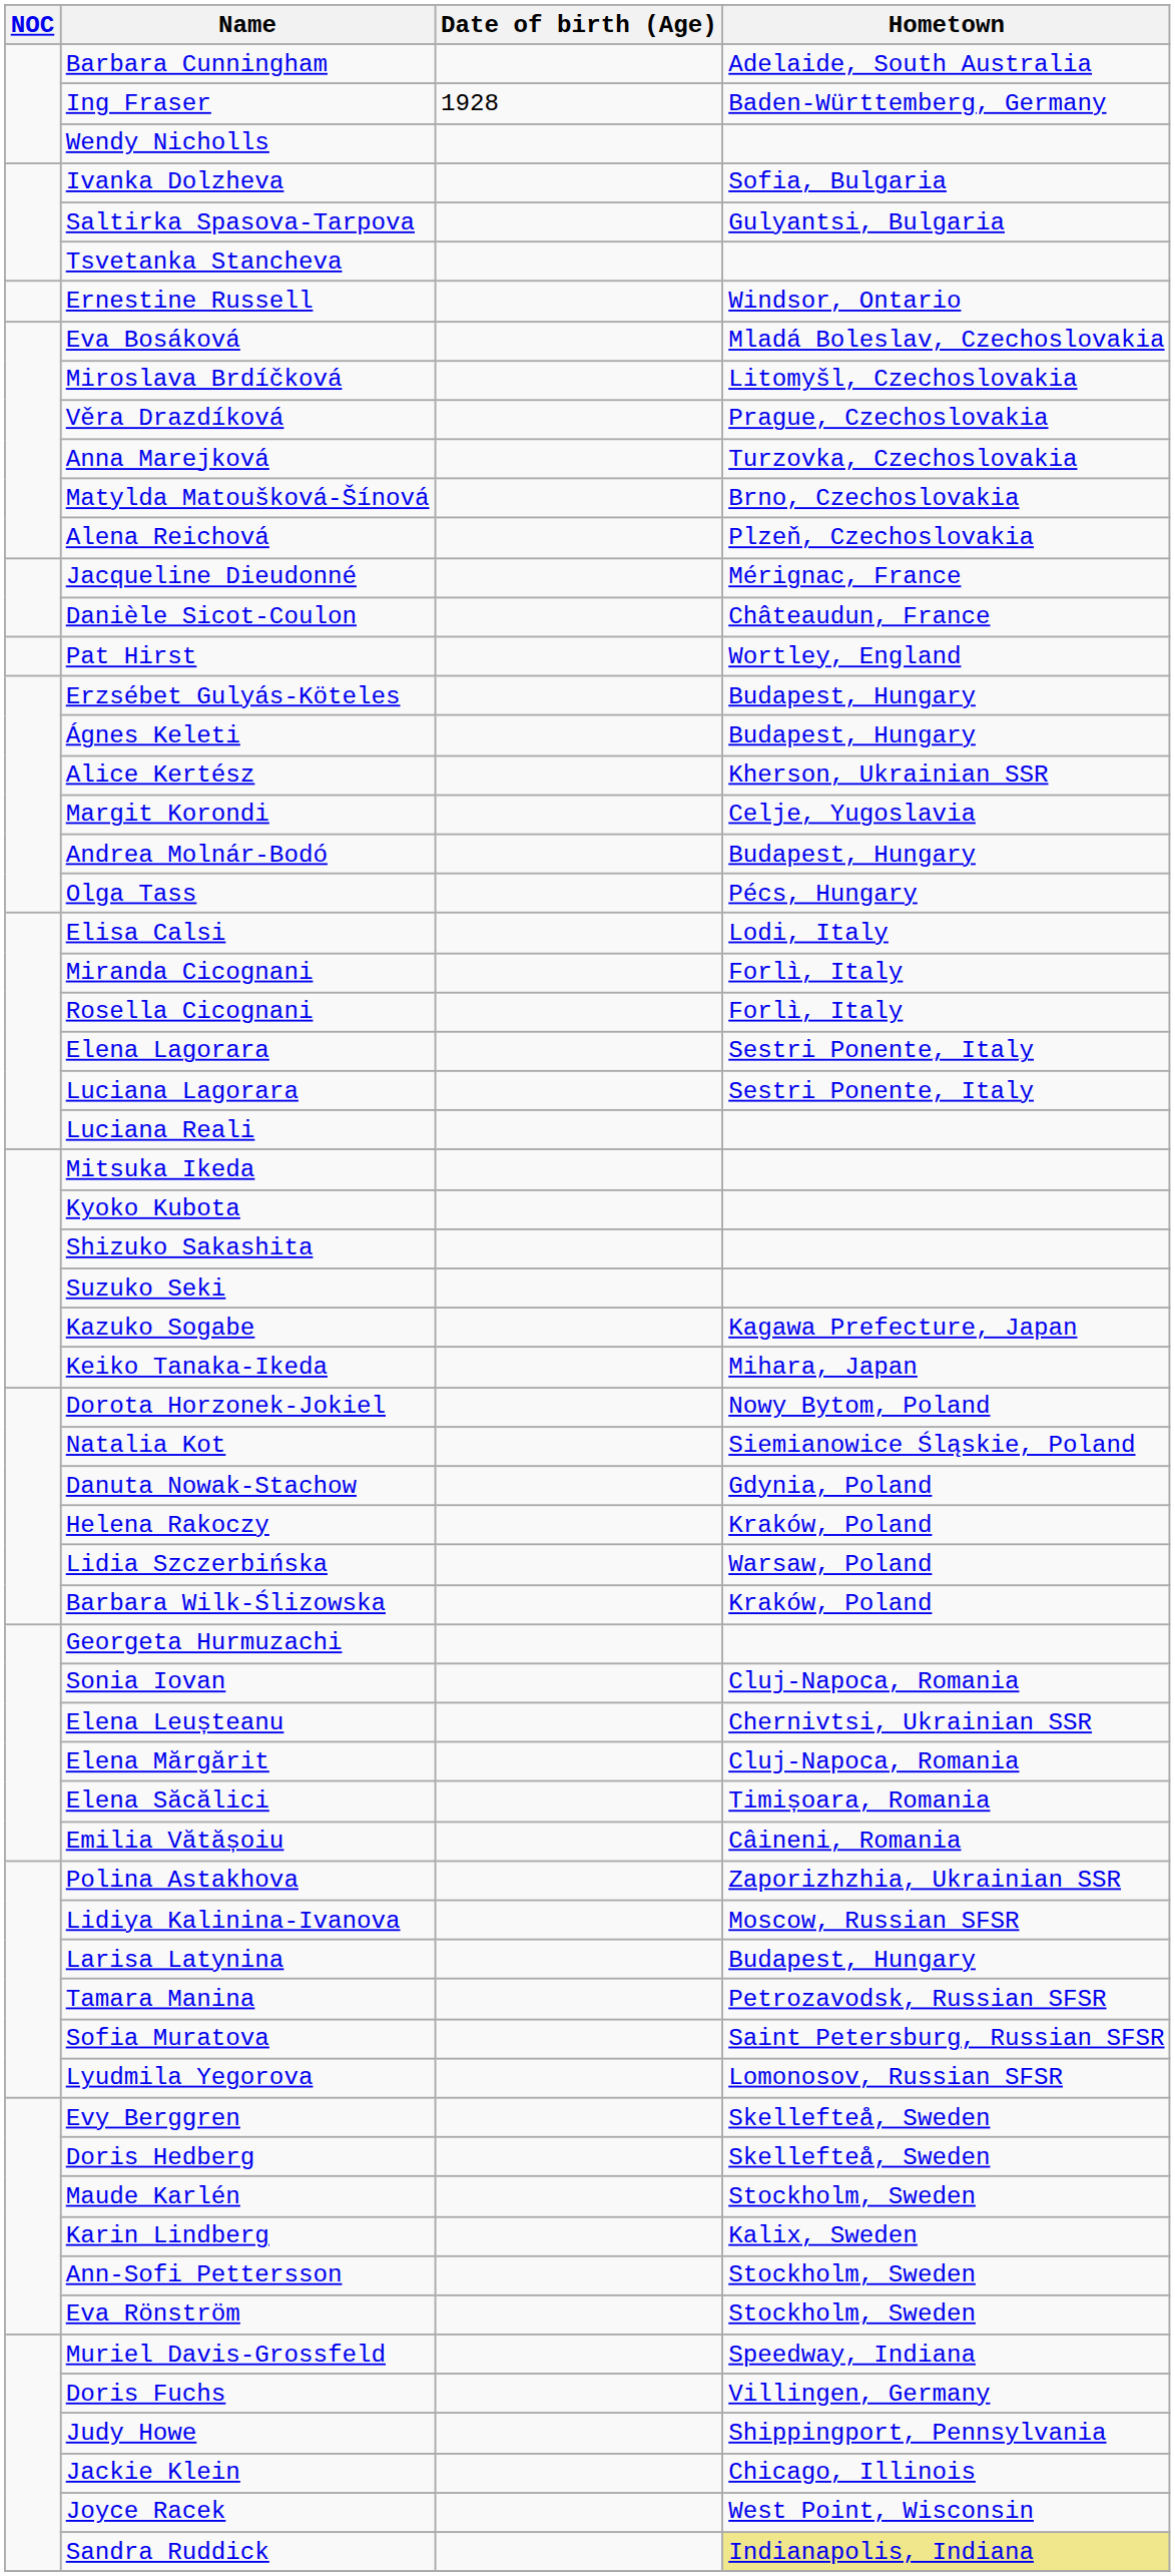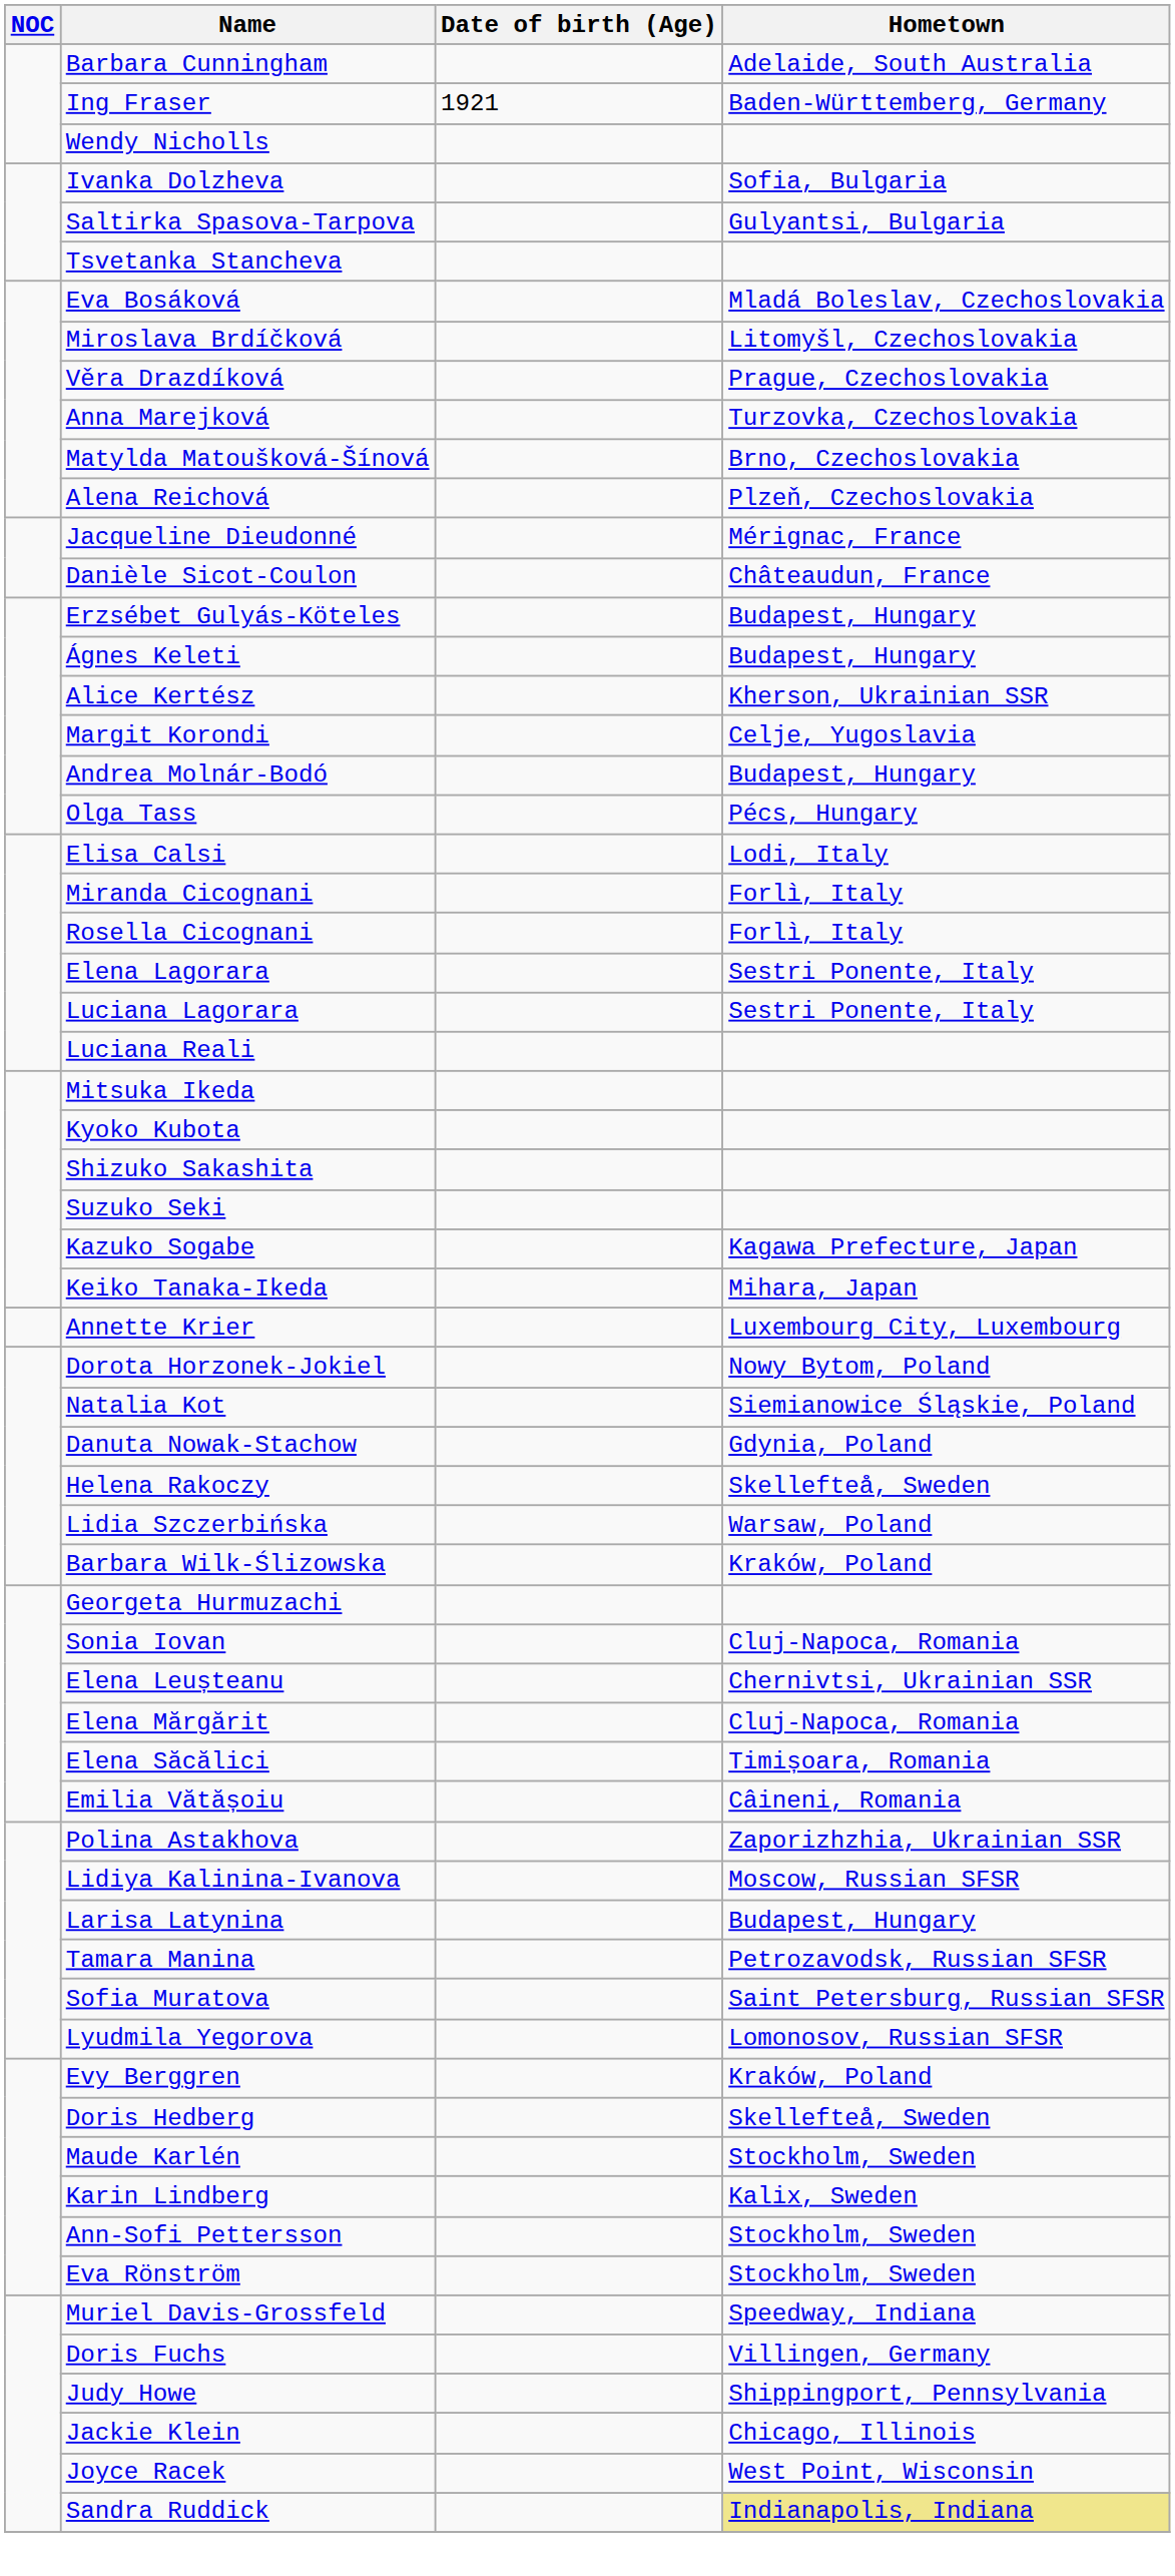 <table class="wikitable sortable">
 <tr>
 <th><a href='#'>NOC</a></th>
 <th>Name</th>
 <th>Date of birth (Age)</th>
 <th>Hometown</th>
 </tr>
 <tr>
 <td rowspan="3"></td>
 <td><a href='#'>Barbara Cunningham</a></td>
 <td></td>
 <td><a href='#'>Adelaide, South Australia</a></td>
 </tr>
 <tr>
 <td><a href='#'>Ing Fraser</a></td>
-<td>1928</td>
+<td>1921</td>
 <td><a href='#'>Baden-Württemberg, Germany</a></td>
 </tr>
 <tr>
 <td><a href='#'>Wendy Nicholls</a></td>
 <td></td>
 <td></td>
 </tr>
 <tr>
 <td rowspan="3"></td>
 <td><a href='#'>Ivanka Dolzheva</a></td>
 <td></td>
 <td><a href='#'>Sofia, Bulgaria</a></td>
 </tr>
 <tr>
 <td><a href='#'>Saltirka Spasova-Tarpova</a></td>
 <td></td>
 <td><a href='#'>Gulyantsi, Bulgaria</a></td>
 </tr>
 <tr>
 <td><a href='#'>Tsvetanka Stancheva</a></td>
 <td></td>
 <td></td>
-</tr>
-<tr>
-<td></td>
-<td><a href='#'>Ernestine Russell</a></td>
-<td></td>
-<td><a href='#'>Windsor, Ontario</a></td>
 </tr>
 <tr>
 <td rowspan="6"></td>
 <td><a href='#'>Eva Bosáková</a></td>
 <td></td>
 <td><a href='#'>Mladá Boleslav, Czechoslovakia</a></td>
 </tr>
 <tr>
 <td><a href='#'>Miroslava Brdíčková</a></td>
 <td></td>
 <td><a href='#'>Litomyšl, Czechoslovakia</a></td>
 </tr>
 <tr>
 <td><a href='#'>Věra Drazdíková</a></td>
 <td></td>
 <td><a href='#'>Prague, Czechoslovakia</a></td>
 </tr>
 <tr>
 <td><a href='#'>Anna Marejková</a></td>
 <td></td>
 <td><a href='#'>Turzovka, Czechoslovakia</a></td>
 </tr>
 <tr>
 <td><a href='#'>Matylda Matoušková-Šínová</a></td>
 <td></td>
 <td><a href='#'>Brno, Czechoslovakia</a></td>
 </tr>
 <tr>
 <td><a href='#'>Alena Reichová</a></td>
 <td></td>
 <td><a href='#'>Plzeň, Czechoslovakia</a></td>
 </tr>
 <tr>
 <td rowspan="2"></td>
 <td><a href='#'>Jacqueline Dieudonné</a></td>
 <td></td>
 <td><a href='#'>Mérignac, France</a></td>
 </tr>
 <tr>
 <td><a href='#'>Danièle Sicot-Coulon</a></td>
 <td></td>
 <td><a href='#'>Châteaudun, France</a></td>
-</tr>
-<tr>
-<td></td>
-<td><a href='#'>Pat Hirst</a></td>
-<td></td>
-<td><a href='#'>Wortley, England</a></td>
 </tr>
 <tr>
 <td rowspan="6"></td>
 <td><a href='#'>Erzsébet Gulyás-Köteles</a></td>
 <td></td>
 <td><a href='#'>Budapest, Hungary</a></td>
 </tr>
 <tr>
 <td><a href='#'>Ágnes Keleti</a></td>
 <td></td>
 <td><a href='#'>Budapest, Hungary</a></td>
 </tr>
 <tr>
 <td><a href='#'>Alice Kertész</a></td>
 <td></td>
 <td><a href='#'>Kherson, Ukrainian SSR</a></td>
 </tr>
 <tr>
 <td><a href='#'>Margit Korondi</a></td>
 <td></td>
 <td><a href='#'>Celje, Yugoslavia</a></td>
 </tr>
 <tr>
 <td><a href='#'>Andrea Molnár-Bodó</a></td>
 <td></td>
 <td><a href='#'>Budapest, Hungary</a></td>
 </tr>
 <tr>
 <td><a href='#'>Olga Tass</a></td>
 <td></td>
 <td><a href='#'>Pécs, Hungary</a></td>
 </tr>
 <tr>
 <td rowspan="6"></td>
 <td><a href='#'>Elisa Calsi</a></td>
 <td></td>
 <td><a href='#'>Lodi, Italy</a></td>
 </tr>
 <tr>
 <td><a href='#'>Miranda Cicognani</a></td>
 <td></td>
 <td><a href='#'>Forlì, Italy</a></td>
 </tr>
 <tr>
 <td><a href='#'>Rosella Cicognani</a></td>
 <td></td>
 <td><a href='#'>Forlì, Italy</a></td>
 </tr>
 <tr>
 <td><a href='#'>Elena Lagorara</a></td>
 <td></td>
 <td><a href='#'>Sestri Ponente, Italy</a></td>
 </tr>
 <tr>
 <td><a href='#'>Luciana Lagorara</a></td>
 <td></td>
 <td><a href='#'>Sestri Ponente, Italy</a></td>
 </tr>
 <tr>
 <td><a href='#'>Luciana Reali</a></td>
 <td></td>
 <td></td>
 </tr>
 <tr>
 <td rowspan="6"></td>
 <td><a href='#'>Mitsuka Ikeda</a></td>
 <td></td>
 <td></td>
 </tr>
 <tr>
 <td><a href='#'>Kyoko Kubota</a></td>
 <td></td>
 <td></td>
 </tr>
 <tr>
 <td><a href='#'>Shizuko Sakashita</a></td>
 <td></td>
 <td></td>
 </tr>
 <tr>
 <td><a href='#'>Suzuko Seki</a></td>
 <td></td>
 <td></td>
 </tr>
 <tr>
 <td><a href='#'>Kazuko Sogabe</a></td>
 <td></td>
 <td><a href='#'>Kagawa Prefecture, Japan</a></td>
 </tr>
 <tr>
 <td><a href='#'>Keiko Tanaka-Ikeda</a></td>
 <td></td>
 <td><a href='#'>Mihara, Japan</a></td>
 </tr>
 <tr>
+<td></td>
+<td><a href='#'>Annette Krier</a></td>
+<td></td>
+<td><a href='#'>Luxembourg City, Luxembourg</a></td>
+</tr>
+<tr>
 <td rowspan="6"></td>
 <td><a href='#'>Dorota Horzonek-Jokiel</a></td>
 <td></td>
 <td><a href='#'>Nowy Bytom, Poland</a></td>
 </tr>
 <tr>
 <td><a href='#'>Natalia Kot</a></td>
 <td></td>
 <td><a href='#'>Siemianowice Śląskie, Poland</a></td>
 </tr>
 <tr>
 <td><a href='#'>Danuta Nowak-Stachow</a></td>
 <td></td>
 <td><a href='#'>Gdynia, Poland</a></td>
 </tr>
 <tr>
 <td><a href='#'>Helena Rakoczy</a></td>
 <td></td>
-<td><a href='#'>Kraków, Poland</a></td>
+<td><a href='#'>Skellefteå, Sweden</a></td>
 </tr>
 <tr>
 <td><a href='#'>Lidia Szczerbińska</a></td>
 <td></td>
 <td><a href='#'>Warsaw, Poland</a></td>
 </tr>
 <tr>
 <td><a href='#'>Barbara Wilk-Ślizowska</a></td>
 <td></td>
 <td><a href='#'>Kraków, Poland</a></td>
 </tr>
 <tr>
 <td rowspan="6"></td>
 <td><a href='#'>Georgeta Hurmuzachi</a></td>
 <td></td>
 <td></td>
 </tr>
 <tr>
 <td><a href='#'>Sonia Iovan</a></td>
 <td></td>
 <td><a href='#'>Cluj-Napoca, Romania</a></td>
 </tr>
 <tr>
 <td><a href='#'>Elena Leușteanu</a></td>
 <td></td>
 <td><a href='#'>Chernivtsi, Ukrainian SSR</a></td>
 </tr>
 <tr>
 <td><a href='#'>Elena Mărgărit</a></td>
 <td></td>
 <td><a href='#'>Cluj-Napoca, Romania</a></td>
 </tr>
 <tr>
 <td><a href='#'>Elena Săcălici</a></td>
 <td></td>
 <td><a href='#'>Timișoara, Romania</a></td>
 </tr>
 <tr>
 <td><a href='#'>Emilia Vătășoiu</a></td>
 <td></td>
 <td><a href='#'>Câineni, Romania</a></td>
 </tr>
 <tr>
 <td rowspan="6"></td>
 <td><a href='#'>Polina Astakhova</a></td>
 <td></td>
 <td><a href='#'>Zaporizhzhia, Ukrainian SSR</a></td>
 </tr>
 <tr>
 <td><a href='#'>Lidiya Kalinina-Ivanova</a></td>
 <td></td>
 <td><a href='#'>Moscow, Russian SFSR</a></td>
 </tr>
 <tr>
 <td><a href='#'>Larisa Latynina</a></td>
 <td></td>
 <td><a href='#'>Budapest, Hungary</a></td>
 </tr>
 <tr>
 <td><a href='#'>Tamara Manina</a></td>
 <td></td>
 <td><a href='#'>Petrozavodsk, Russian SFSR</a></td>
 </tr>
 <tr>
 <td><a href='#'>Sofia Muratova</a></td>
 <td></td>
 <td><a href='#'>Saint Petersburg, Russian SFSR</a></td>
 </tr>
 <tr>
 <td><a href='#'>Lyudmila Yegorova</a></td>
 <td></td>
 <td><a href='#'>Lomonosov, Russian SFSR</a></td>
 </tr>
 <tr>
 <td rowspan="6"></td>
 <td><a href='#'>Evy Berggren</a></td>
 <td></td>
-<td><a href='#'>Skellefteå, Sweden</a></td>
+<td><a href='#'>Kraków, Poland</a></td>
 </tr>
 <tr>
 <td><a href='#'>Doris Hedberg</a></td>
 <td></td>
 <td><a href='#'>Skellefteå, Sweden</a></td>
 </tr>
 <tr>
 <td><a href='#'>Maude Karlén</a></td>
 <td></td>
 <td><a href='#'>Stockholm, Sweden</a></td>
 </tr>
 <tr>
 <td><a href='#'>Karin Lindberg</a></td>
 <td></td>
 <td><a href='#'>Kalix, Sweden</a></td>
 </tr>
 <tr>
 <td><a href='#'>Ann-Sofi Pettersson</a></td>
 <td></td>
 <td><a href='#'>Stockholm, Sweden</a></td>
 </tr>
 <tr>
 <td><a href='#'>Eva Rönström</a></td>
 <td></td>
 <td><a href='#'>Stockholm, Sweden</a></td>
 </tr>
 <tr>
 <td rowspan="6"></td>
 <td><a href='#'>Muriel Davis-Grossfeld</a></td>
 <td></td>
 <td><a href='#'>Speedway, Indiana</a></td>
 </tr>
 <tr>
 <td><a href='#'>Doris Fuchs</a></td>
 <td></td>
 <td><a href='#'>Villingen, Germany</a></td>
 </tr>
 <tr>
 <td><a href='#'>Judy Howe</a></td>
 <td></td>
 <td><a href='#'>Shippingport, Pennsylvania</a></td>
 </tr>
 <tr>
 <td><a href='#'>Jackie Klein</a></td>
 <td></td>
 <td><a href='#'>Chicago, Illinois</a></td>
 </tr>
 <tr>
 <td><a href='#'>Joyce Racek</a></td>
 <td></td>
 <td><a href='#'>West Point, Wisconsin</a></td>
 </tr>
 <tr>
 <td><a href='#'>Sandra Ruddick</a></td>
 <td></td>
 <td style="background: khaki;"><a href='#'>Indianapolis, Indiana</a></td>
 </tr>
 <tr>
 </tr>
 </table>
